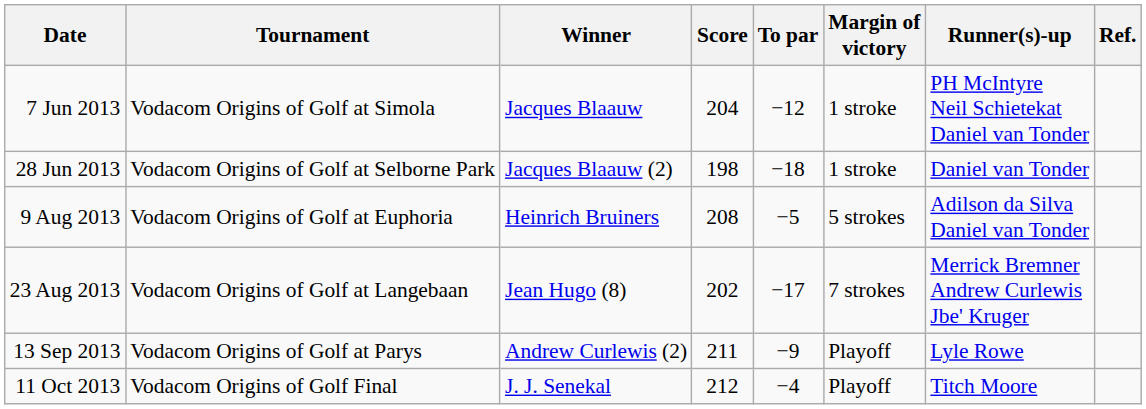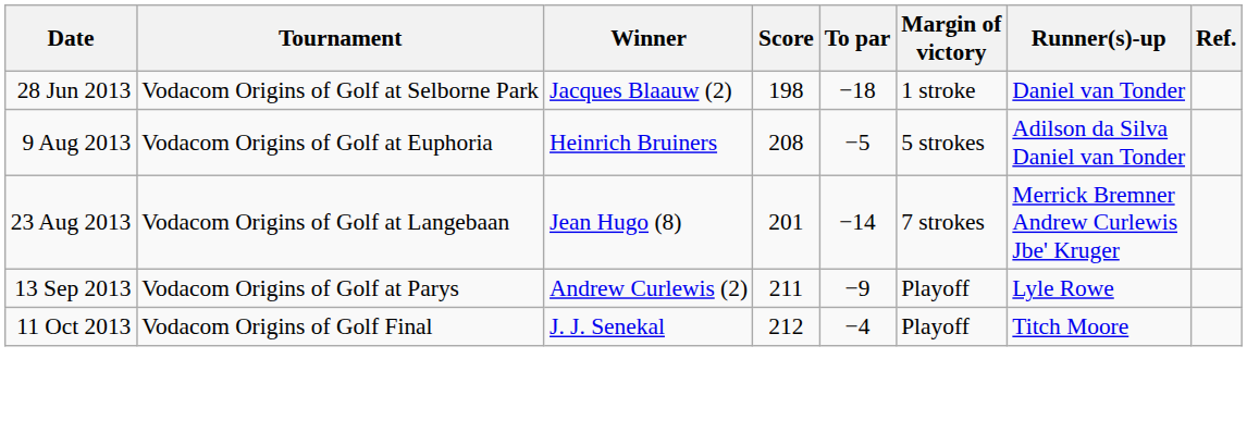 <table class=wikitable style="font-size:95%">
 <tr>
 <th>Date</th>
 <th>Tournament</th>
 <th>Winner</th>
 <th>Score</th>
 <th>To par</th>
 <th>Margin of<br>victory</th>
 <th>Runner(s)-up</th>
 <th>Ref.</th>
-</tr>
-<tr>
-<td align=right>7 Jun 2013</td>
-<td>Vodacom Origins of Golf at Simola</td>
-<td> <a href='#'>Jacques Blaauw</a></td>
-<td align=center>204</td>
-<td align=center>−12</td>
-<td>1 stroke</td>
-<td> <a href='#'>PH McIntyre</a><br> <a href='#'>Neil Schietekat</a><br> <a href='#'>Daniel van Tonder</a></td>
-<td></td>
 </tr>
 <tr>
 <td align=right>28 Jun 2013</td>
 <td>Vodacom Origins of Golf at Selborne Park</td>
 <td> <a href='#'>Jacques Blaauw</a> (2)</td>
 <td align=center>198</td>
 <td align=center>−18</td>
 <td>1 stroke</td>
 <td> <a href='#'>Daniel van Tonder</a></td>
 <td></td>
 </tr>
 <tr>
 <td align=right>9 Aug 2013</td>
 <td>Vodacom Origins of Golf at Euphoria</td>
 <td> <a href='#'>Heinrich Bruiners</a></td>
 <td align=center>208</td>
 <td align=center>−5</td>
 <td>5 strokes</td>
 <td> <a href='#'>Adilson da Silva</a><br> <a href='#'>Daniel van Tonder</a></td>
 <td></td>
 </tr>
 <tr>
 <td align=right>23 Aug 2013</td>
 <td>Vodacom Origins of Golf at Langebaan</td>
 <td> <a href='#'>Jean Hugo</a> (8)</td>
-<td align=center>202</td>
-<td align=center>−17</td>
+<td align=center>201</td>
+<td align=center>−14</td>
 <td>7 strokes</td>
 <td> <a href='#'>Merrick Bremner</a><br> <a href='#'>Andrew Curlewis</a><br> <a href='#'>Jbe' Kruger</a></td>
 <td></td>
 </tr>
 <tr>
 <td align=right>13 Sep 2013</td>
 <td>Vodacom Origins of Golf at Parys</td>
 <td> <a href='#'>Andrew Curlewis</a> (2)</td>
 <td align=center>211</td>
 <td align=center>−9</td>
 <td>Playoff</td>
 <td> <a href='#'>Lyle Rowe</a></td>
 <td></td>
 </tr>
 <tr>
 <td align=right>11 Oct 2013</td>
 <td>Vodacom Origins of Golf Final</td>
 <td> <a href='#'>J. J. Senekal</a></td>
 <td align=center>212</td>
 <td align=center>−4</td>
 <td>Playoff</td>
 <td> <a href='#'>Titch Moore</a></td>
 <td></td>
 </tr>
 </table>
